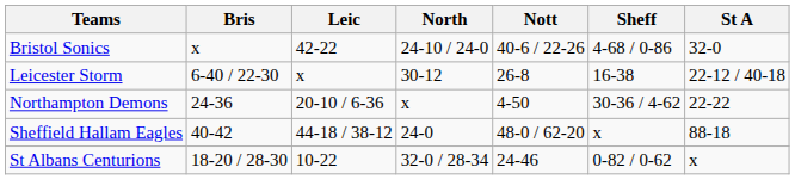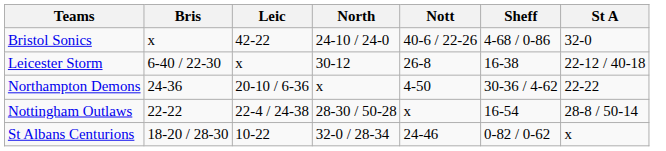 <table class="wikitable">
 <tr>
 <th>Teams</th>
 <th>Bris</th>
 <th>Leic</th>
 <th>North</th>
 <th>Nott</th>
 <th>Sheff</th>
 <th>St A</th>
 </tr>
 <tr>
 <td><a href='#'>Bristol Sonics</a></td>
 <td>x</td>
 <td>42-22</td>
 <td>24-10 / 24-0</td>
 <td>40-6 / 22-26</td>
 <td>4-68 / 0-86</td>
 <td>32-0</td>
 </tr>
 <tr>
 <td><a href='#'>Leicester Storm</a></td>
 <td>6-40 / 22-30</td>
 <td>x</td>
 <td>30-12</td>
 <td>26-8</td>
 <td>16-38</td>
 <td>22-12 / 40-18</td>
 </tr>
 <tr>
 <td><a href='#'>Northampton Demons</a></td>
 <td>24-36</td>
 <td>20-10 / 6-36</td>
 <td>x</td>
 <td>4-50</td>
 <td>30-36 / 4-62</td>
 <td>22-22</td>
 </tr>
 <tr>
-<td><a href='#'>Sheffield Hallam Eagles</a></td>
-<td>40-42</td>
-<td>44-18 / 38-12</td>
-<td>24-0</td>
-<td>48-0 / 62-20</td>
+<td><a href='#'>Nottingham Outlaws</a></td>
+<td>22-22</td>
+<td>22-4 / 24-38</td>
+<td>28-30 / 50-28</td>
 <td>x</td>
-<td>88-18</td>
+<td>16-54</td>
+<td>28-8 / 50-14</td>
 </tr>
 <tr>
 <td><a href='#'>St Albans Centurions</a></td>
 <td>18-20 / 28-30</td>
 <td>10-22</td>
 <td>32-0 / 28-34</td>
 <td>24-46</td>
 <td>0-82 / 0-62</td>
 <td>x</td>
 </tr>
 </table>
